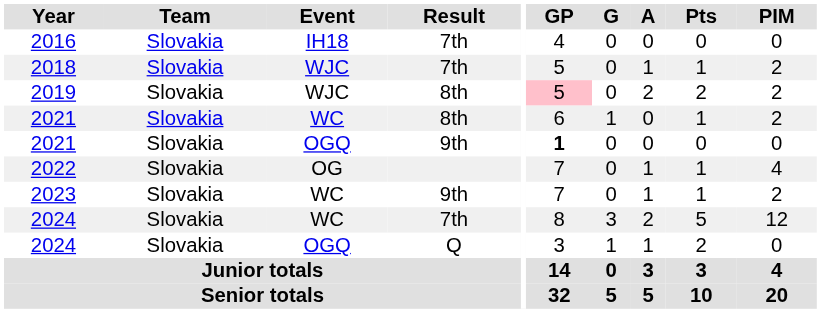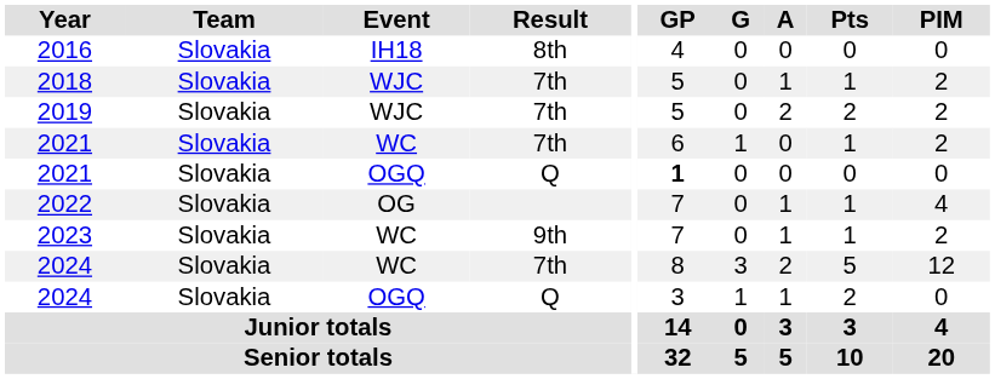 <table border="0" cellpadding="1" cellspacing="0" ID="Table3" style="text-align:center; width:40em">
 <tr ALIGN="center" bgcolor="#e0e0e0">
 <th>Year</th>
 <th>Team</th>
 <th>Event</th>
 <th>Result</th>
 <th rowspan="99" bgcolor="#ffffff"></th>
 <th>GP</th>
 <th>G</th>
 <th>A</th>
 <th>Pts</th>
 <th>PIM</th>
 </tr>
 <tr>
 <td><a href='#'>2016</a></td>
 <td><a href='#'>Slovakia</a></td>
 <td><a href='#'>IH18</a></td>
-<td>7th</td>
+<td>8th</td>
 <td>4</td>
 <td>0</td>
 <td>0</td>
 <td>0</td>
 <td>0</td>
 </tr>
 <tr bgcolor="#f0f0f0">
 <td><a href='#'>2018</a></td>
 <td><a href='#'>Slovakia</a></td>
 <td><a href='#'>WJC</a></td>
 <td>7th</td>
 <td>5</td>
 <td>0</td>
 <td>1</td>
 <td>1</td>
 <td>2</td>
 </tr>
 <tr>
 <td><a href='#'>2019</a></td>
 <td>Slovakia</td>
 <td>WJC</td>
-<td>8th</td>
-<td style="background: pink;">5</td>
+<td>7th</td>
+<td>5</td>
 <td>0</td>
 <td>2</td>
 <td>2</td>
 <td>2</td>
 </tr>
 <tr bgcolor="#f0f0f0">
 <td><a href='#'>2021</a></td>
 <td><a href='#'>Slovakia</a></td>
 <td><a href='#'>WC</a></td>
-<td>8th</td>
+<td>7th</td>
 <td>6</td>
 <td>1</td>
 <td>0</td>
 <td>1</td>
 <td>2</td>
 </tr>
 <tr>
 <td><a href='#'>2021</a></td>
 <td>Slovakia</td>
 <td><a href='#'>OGQ</a></td>
-<td>9th</td>
+<td>Q</td>
 <td><strong>1</strong></td>
 <td>0</td>
 <td>0</td>
 <td>0</td>
 <td>0</td>
 </tr>
 <tr bgcolor="#f0f0f0">
 <td><a href='#'>2022</a></td>
 <td>Slovakia</td>
 <td>OG</td>
 <td></td>
 <td>7</td>
 <td>0</td>
 <td>1</td>
 <td>1</td>
 <td>4</td>
 </tr>
 <tr>
 <td><a href='#'>2023</a></td>
 <td>Slovakia</td>
 <td>WC</td>
 <td>9th</td>
 <td>7</td>
 <td>0</td>
 <td>1</td>
 <td>1</td>
 <td>2</td>
 </tr>
 <tr bgcolor="#f0f0f0">
 <td><a href='#'>2024</a></td>
 <td>Slovakia</td>
 <td>WC</td>
 <td>7th</td>
 <td>8</td>
 <td>3</td>
 <td>2</td>
 <td>5</td>
 <td>12</td>
 </tr>
 <tr>
 <td><a href='#'>2024</a></td>
 <td>Slovakia</td>
 <td><a href='#'>OGQ</a></td>
 <td>Q</td>
 <td>3</td>
 <td>1</td>
 <td>1</td>
 <td>2</td>
 <td>0</td>
 </tr>
 <tr bgcolor="#e0e0e0">
 <th colspan=4>Junior totals</th>
 <th>14</th>
 <th>0</th>
 <th>3</th>
 <th>3</th>
 <th>4</th>
 </tr>
 <tr bgcolor="#e0e0e0">
 <th colspan=4>Senior totals</th>
 <th>32</th>
 <th>5</th>
 <th>5</th>
 <th>10</th>
 <th>20</th>
 </tr>
 </table>
